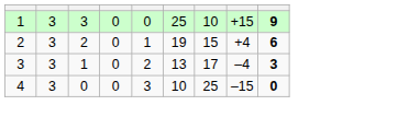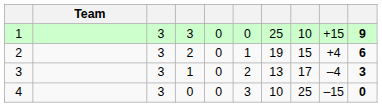 <table class="wikitable" style="text-align: center; font-size: 100%;">
 <tr>
 <th width="30"></th>
+<th width="140">Team</th>
 <th width="30"></th>
 <th width="30"></th>
 <th width="30"></th>
 <th width="30"></th>
 <th width="30"></th>
 <th width="30"></th>
 <th width="30"></th>
 <th width="30"></th>
 </tr>
 <tr style="background-color: #ccffcc;">
 <td>1</td>
+<td align=left><strong></strong></td>
 <td>3</td>
 <td>3</td>
 <td>0</td>
 <td>0</td>
 <td>25</td>
 <td>10</td>
 <td>+15</td>
 <td><strong>9</strong></td>
 </tr>
 <tr>
 <td>2</td>
+<td align=left></td>
 <td>3</td>
 <td>2</td>
 <td>0</td>
 <td>1</td>
 <td>19</td>
 <td>15</td>
 <td>+4</td>
 <td><strong>6</strong></td>
 </tr>
 <tr>
 <td>3</td>
+<td align=left></td>
 <td>3</td>
 <td>1</td>
 <td>0</td>
 <td>2</td>
 <td>13</td>
 <td>17</td>
 <td>–4</td>
 <td><strong>3</strong></td>
 </tr>
 <tr>
 <td>4</td>
+<td align=left></td>
 <td>3</td>
 <td>0</td>
 <td>0</td>
 <td>3</td>
 <td>10</td>
 <td>25</td>
 <td>–15</td>
 <td><strong>0</strong></td>
 </tr>
 </table>
